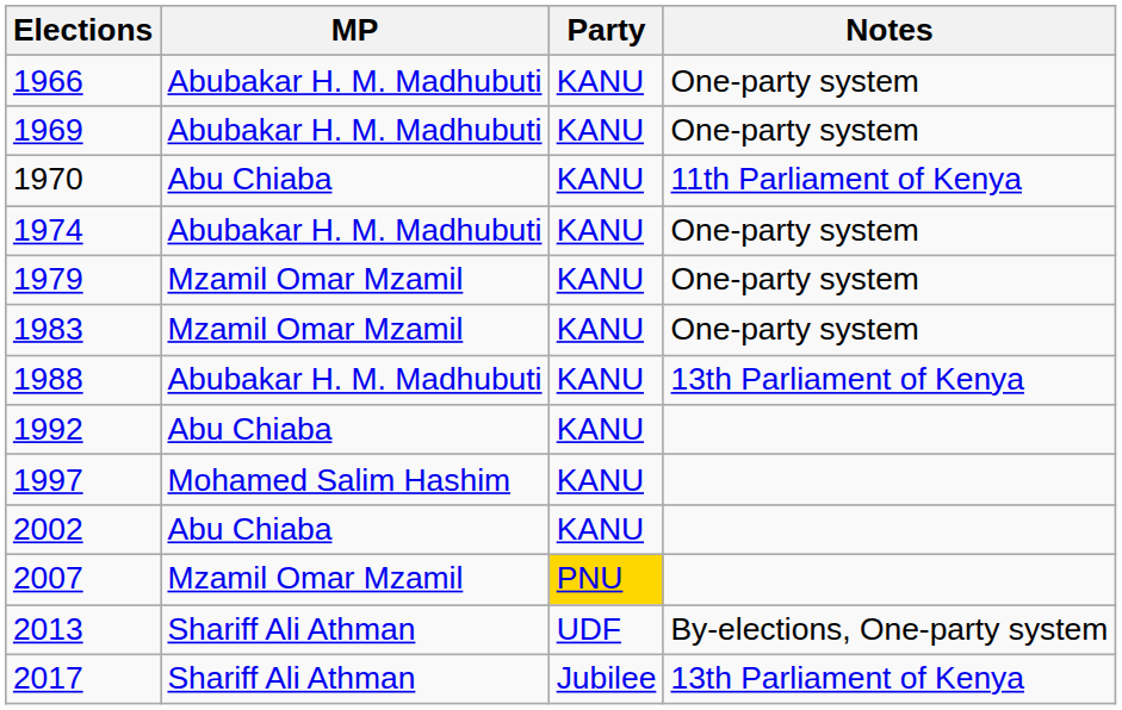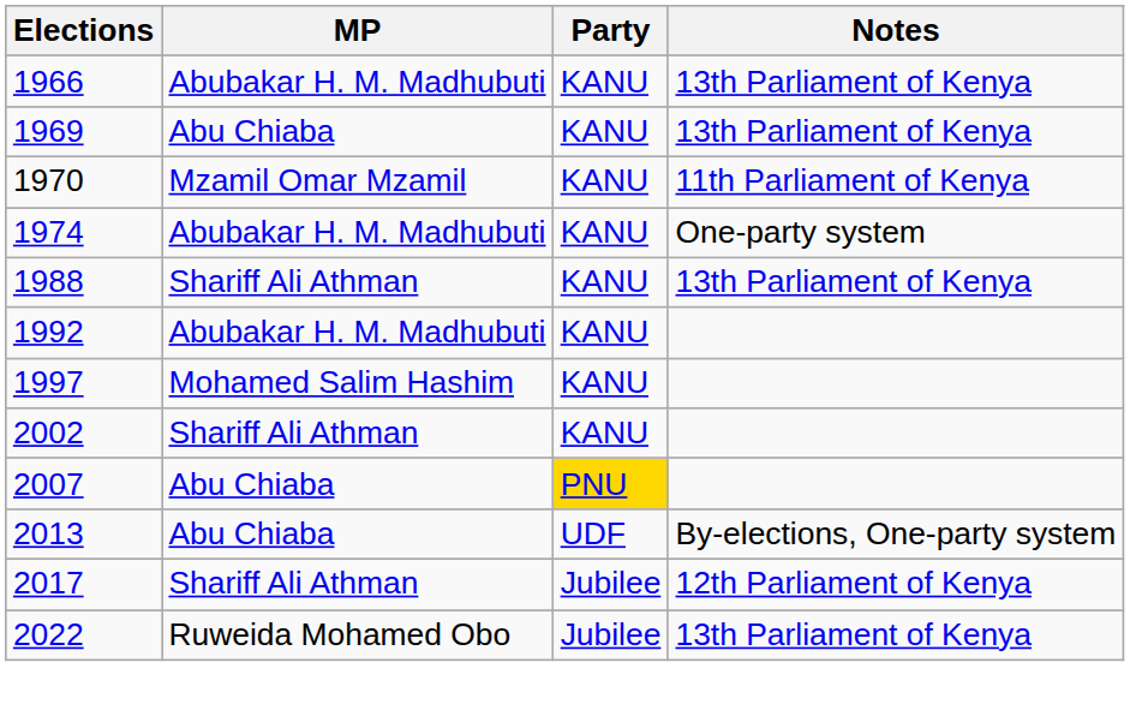 <table class="wikitable">
 <tr>
 <th>Elections</th>
 <th>MP </th>
 <th>Party</th>
 <th>Notes</th>
 </tr>
 <tr>
 <td><a href='#'>1966</a></td>
 <td><a href='#'>Abubakar H. M. Madhubuti</a></td>
 <td><a href='#'>KANU</a></td>
-<td>One-party system</td>
+<td><a href='#'>13th Parliament of Kenya</a></td>
 </tr>
 <tr>
 <td><a href='#'>1969</a></td>
-<td><a href='#'>Abubakar H. M. Madhubuti</a></td>
+<td><a href='#'>Abu Chiaba</a></td>
 <td><a href='#'>KANU</a></td>
-<td>One-party system</td>
+<td><a href='#'>13th Parliament of Kenya</a></td>
 </tr>
 <tr>
 <td>1970</td>
-<td><a href='#'>Abu Chiaba</a></td>
+<td><a href='#'>Mzamil Omar Mzamil</a></td>
 <td><a href='#'>KANU</a></td>
 <td><a href='#'>11th Parliament of Kenya</a></td>
 </tr>
 <tr>
 <td><a href='#'>1974</a></td>
 <td><a href='#'>Abubakar H. M. Madhubuti</a></td>
 <td><a href='#'>KANU</a></td>
 <td>One-party system</td>
 </tr>
 <tr>
-<td><a href='#'>1979</a></td>
-<td><a href='#'>Mzamil Omar Mzamil</a></td>
-<td><a href='#'>KANU</a></td>
-<td>One-party system</td>
-</tr>
-<tr>
-<td><a href='#'>1983</a></td>
-<td><a href='#'>Mzamil Omar Mzamil</a></td>
-<td><a href='#'>KANU</a></td>
-<td>One-party system</td>
-</tr>
-<tr>
 <td><a href='#'>1988</a></td>
-<td><a href='#'>Abubakar H. M. Madhubuti</a></td>
+<td><a href='#'>Shariff Ali Athman</a></td>
 <td><a href='#'>KANU</a></td>
 <td><a href='#'>13th Parliament of Kenya</a></td>
 </tr>
 <tr>
 <td><a href='#'>1992</a></td>
-<td><a href='#'>Abu Chiaba</a></td>
+<td><a href='#'>Abubakar H. M. Madhubuti</a></td>
 <td><a href='#'>KANU</a></td>
 <td></td>
 </tr>
 <tr>
 <td><a href='#'>1997</a></td>
 <td><a href='#'>Mohamed Salim Hashim</a></td>
 <td><a href='#'>KANU</a></td>
 <td></td>
 </tr>
 <tr>
 <td><a href='#'>2002</a></td>
-<td><a href='#'>Abu Chiaba</a></td>
+<td><a href='#'>Shariff Ali Athman</a></td>
 <td><a href='#'>KANU</a></td>
 <td></td>
 </tr>
 <tr>
 <td><a href='#'>2007</a></td>
-<td><a href='#'>Mzamil Omar Mzamil</a></td>
+<td><a href='#'>Abu Chiaba</a></td>
 <td style="background: gold;"><a href='#'>PNU</a></td>
 <td></td>
 </tr>
 <tr>
 <td><a href='#'>2013</a></td>
-<td><a href='#'>Shariff Ali Athman</a></td>
+<td><a href='#'>Abu Chiaba</a></td>
 <td><a href='#'>UDF</a></td>
 <td>By-elections, One-party system</td>
 </tr>
 <tr>
 <td><a href='#'>2017</a></td>
 <td><a href='#'>Shariff Ali Athman</a></td>
 <td><a href='#'>Jubilee</a></td>
+<td><a href='#'>12th Parliament of Kenya</a></td>
+</tr>
+<tr>
+<td><a href='#'>2022</a></td>
+<td>Ruweida Mohamed Obo</td>
+<td><a href='#'>Jubilee</a></td>
 <td><a href='#'>13th Parliament of Kenya</a></td>
 </tr>
 </table>
